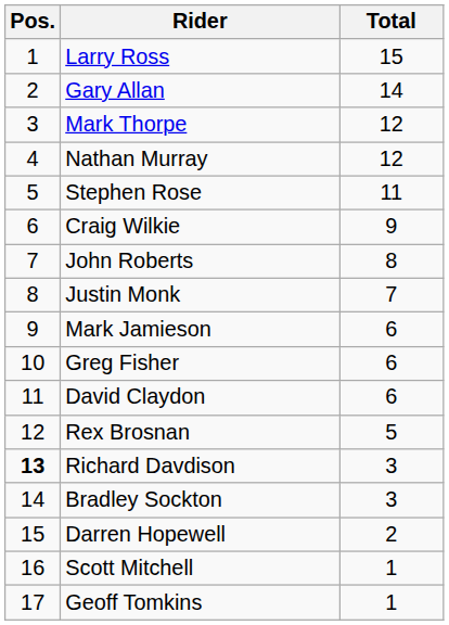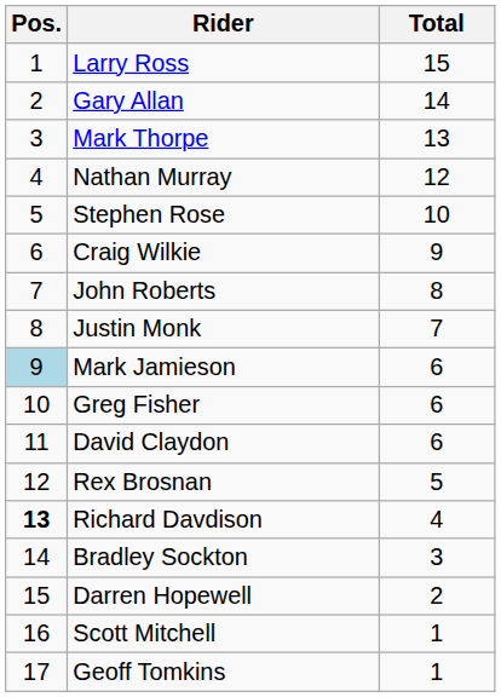 <table class=wikitable>
 <tr>
 <th width=25px>Pos.</th>
 <th width=200px>Rider</th>
 <th width=70px>Total</th>
 </tr>
 <tr align=center >
 <td>1</td>
 <td align=left><a href='#'>Larry Ross</a></td>
 <td>15</td>
 </tr>
 <tr align=center >
 <td>2</td>
 <td align=left><a href='#'>Gary Allan</a></td>
 <td>14</td>
 </tr>
 <tr align=center>
 <td>3</td>
 <td align=left><a href='#'>Mark Thorpe</a></td>
-<td>12</td>
+<td>13</td>
 </tr>
 <tr align=center>
 <td>4</td>
 <td align=left>Nathan Murray</td>
 <td>12</td>
 </tr>
 <tr align=center>
 <td>5</td>
 <td align=left>Stephen Rose</td>
-<td>11</td>
+<td>10</td>
 </tr>
 <tr align=center>
 <td>6</td>
 <td align=left>Craig Wilkie</td>
 <td>9</td>
 </tr>
 <tr align=center>
 <td>7</td>
 <td align=left>John Roberts</td>
 <td>8</td>
 </tr>
 <tr align=center>
 <td>8</td>
 <td align=left>Justin Monk</td>
 <td>7</td>
 </tr>
 <tr align=center>
-<td>9</td>
+<td style="background: lightblue;">9</td>
 <td align=left>Mark Jamieson</td>
 <td>6</td>
 </tr>
 <tr align=center>
 <td>10</td>
 <td align=left>Greg Fisher</td>
 <td>6</td>
 </tr>
 <tr align=center>
 <td>11</td>
 <td align=left>David Claydon</td>
 <td>6</td>
 </tr>
 <tr align=center>
 <td>12</td>
 <td align=left>Rex Brosnan</td>
 <td>5</td>
 </tr>
 <tr align=center>
 <td><strong>13</strong></td>
 <td align=left>Richard Davdison</td>
-<td>3</td>
+<td>4</td>
 </tr>
 <tr align=center>
 <td>14</td>
 <td align=left>Bradley Sockton</td>
 <td>3</td>
 </tr>
 <tr align=center>
 <td>15</td>
 <td align=left>Darren Hopewell</td>
 <td>2</td>
 </tr>
 <tr align=center>
 <td>16</td>
 <td align=left>Scott Mitchell</td>
 <td>1</td>
 </tr>
 <tr align=center>
 <td>17</td>
 <td align=left>Geoff Tomkins</td>
 <td>1</td>
 </tr>
 </table>
